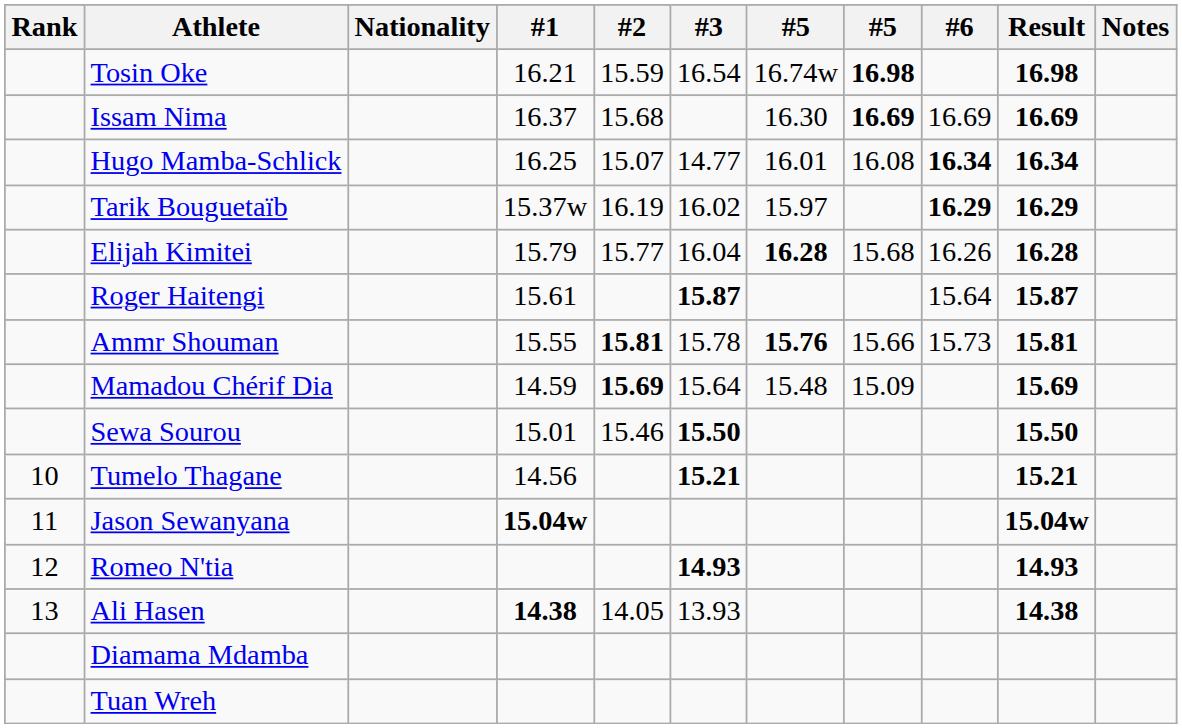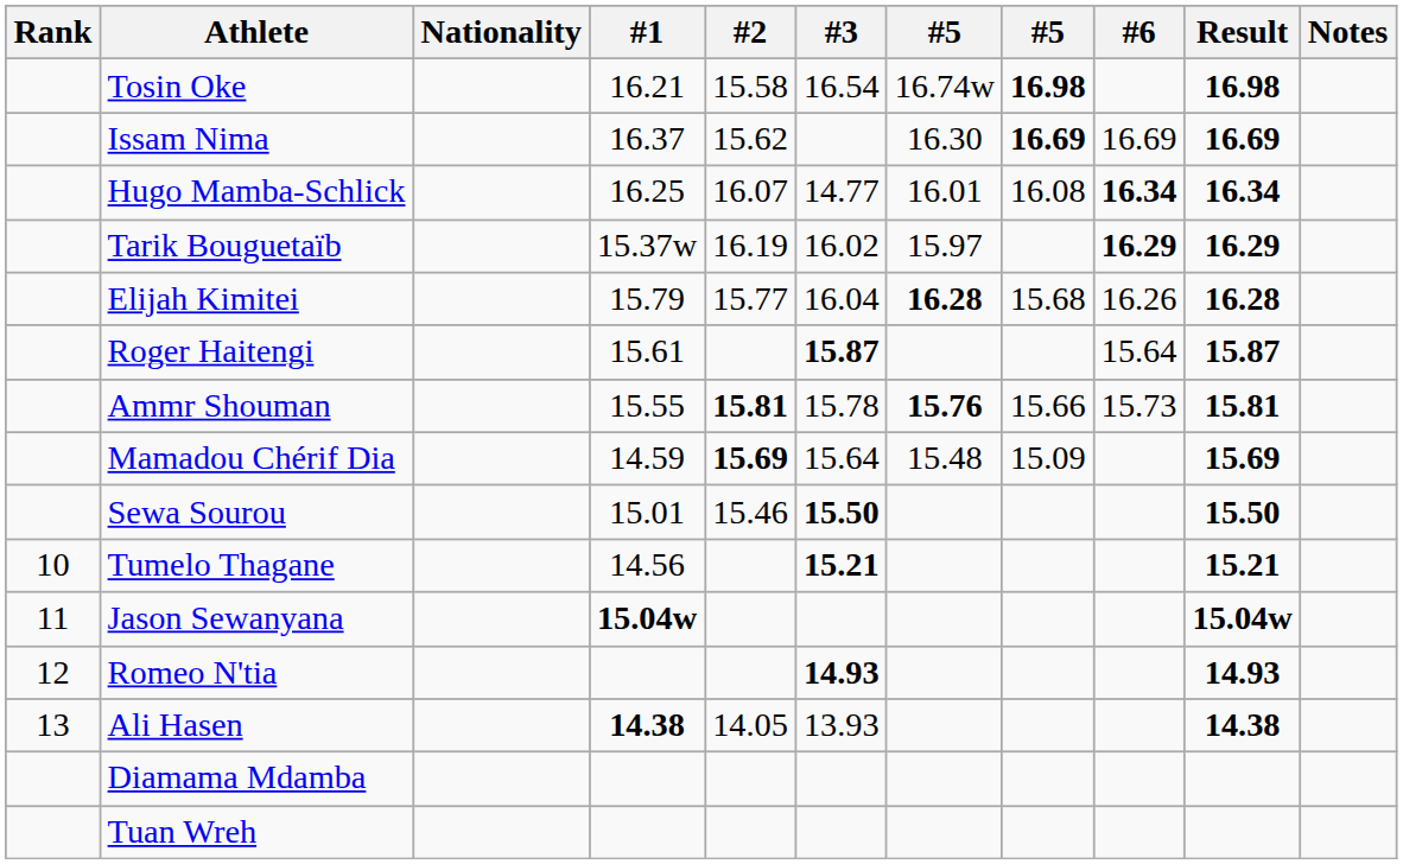 <table class="wikitable sortable" style="text-align:center">
 <tr>
 <th>Rank</th>
 <th>Athlete</th>
 <th>Nationality</th>
 <th>#1</th>
 <th>#2</th>
 <th>#3</th>
 <th>#5</th>
 <th>#5</th>
 <th>#6</th>
 <th>Result</th>
 <th>Notes</th>
 </tr>
 <tr>
 <td></td>
 <td align=left><a href='#'>Tosin Oke</a></td>
 <td align=left></td>
 <td>16.21</td>
-<td>15.59</td>
+<td>15.58</td>
 <td>16.54</td>
 <td>16.74w</td>
 <td><strong>16.98</strong></td>
 <td></td>
 <td><strong>16.98</strong></td>
 <td></td>
 </tr>
 <tr>
 <td></td>
 <td align=left><a href='#'>Issam Nima</a></td>
 <td align=left></td>
 <td>16.37</td>
-<td>15.68</td>
+<td>15.62</td>
 <td></td>
 <td>16.30</td>
 <td><strong>16.69</strong></td>
 <td>16.69</td>
 <td><strong>16.69</strong></td>
 <td></td>
 </tr>
 <tr>
 <td></td>
 <td align=left><a href='#'>Hugo Mamba-Schlick</a></td>
 <td align=left></td>
 <td>16.25</td>
-<td>15.07</td>
+<td>16.07</td>
 <td>14.77</td>
 <td>16.01</td>
 <td>16.08</td>
 <td><strong>16.34</strong></td>
 <td><strong>16.34</strong></td>
 <td></td>
 </tr>
 <tr>
 <td></td>
 <td align=left><a href='#'>Tarik Bouguetaïb</a></td>
 <td align=left></td>
 <td>15.37w</td>
 <td>16.19</td>
 <td>16.02</td>
 <td>15.97</td>
 <td></td>
 <td><strong>16.29</strong></td>
 <td><strong>16.29</strong></td>
 <td></td>
 </tr>
 <tr>
 <td></td>
 <td align=left><a href='#'>Elijah Kimitei</a></td>
 <td align=left></td>
 <td>15.79</td>
 <td>15.77</td>
 <td>16.04</td>
 <td><strong>16.28</strong></td>
 <td>15.68</td>
 <td>16.26</td>
 <td><strong>16.28</strong></td>
 <td></td>
 </tr>
 <tr>
 <td></td>
 <td align=left><a href='#'>Roger Haitengi</a></td>
 <td align=left></td>
 <td>15.61</td>
 <td></td>
 <td><strong>15.87</strong></td>
 <td></td>
 <td></td>
 <td>15.64</td>
 <td><strong>15.87</strong></td>
 <td></td>
 </tr>
 <tr>
 <td></td>
 <td align=left><a href='#'>Ammr Shouman</a></td>
 <td align=left></td>
 <td>15.55</td>
 <td><strong>15.81</strong></td>
 <td>15.78</td>
 <td><strong>15.76</strong></td>
 <td>15.66</td>
 <td>15.73</td>
 <td><strong>15.81</strong></td>
 <td></td>
 </tr>
 <tr>
 <td></td>
 <td align=left><a href='#'>Mamadou Chérif Dia</a></td>
 <td align=left></td>
 <td>14.59</td>
 <td><strong>15.69</strong></td>
 <td>15.64</td>
 <td>15.48</td>
 <td>15.09</td>
 <td></td>
 <td><strong>15.69</strong></td>
 <td></td>
 </tr>
 <tr>
 <td></td>
 <td align=left><a href='#'>Sewa Sourou</a></td>
 <td align=left></td>
 <td>15.01</td>
 <td>15.46</td>
 <td><strong>15.50</strong></td>
 <td></td>
 <td></td>
 <td></td>
 <td><strong>15.50</strong></td>
 <td></td>
 </tr>
 <tr>
 <td>10</td>
 <td align=left><a href='#'>Tumelo Thagane</a></td>
 <td align=left></td>
 <td>14.56</td>
 <td></td>
 <td><strong>15.21</strong></td>
 <td></td>
 <td></td>
 <td></td>
 <td><strong>15.21</strong></td>
 <td></td>
 </tr>
 <tr>
 <td>11</td>
 <td align=left><a href='#'>Jason Sewanyana</a></td>
 <td align=left></td>
 <td><strong>15.04w</strong></td>
 <td></td>
 <td></td>
 <td></td>
 <td></td>
 <td></td>
 <td><strong>15.04w</strong></td>
 <td></td>
 </tr>
 <tr>
 <td>12</td>
 <td align=left><a href='#'>Romeo N'tia</a></td>
 <td align=left></td>
 <td></td>
 <td></td>
 <td><strong>14.93</strong></td>
 <td></td>
 <td></td>
 <td></td>
 <td><strong>14.93</strong></td>
 <td></td>
 </tr>
 <tr>
 <td>13</td>
 <td align=left><a href='#'>Ali Hasen</a></td>
 <td align=left></td>
 <td><strong>14.38</strong></td>
 <td>14.05</td>
 <td>13.93</td>
 <td></td>
 <td></td>
 <td></td>
 <td><strong>14.38</strong></td>
 <td></td>
 </tr>
 <tr>
 <td></td>
 <td align=left><a href='#'>Diamama Mdamba</a></td>
 <td align=left></td>
 <td></td>
 <td></td>
 <td></td>
 <td></td>
 <td></td>
 <td></td>
 <td><strong></strong></td>
 <td></td>
 </tr>
 <tr>
 <td></td>
 <td align=left><a href='#'>Tuan Wreh</a></td>
 <td align=left></td>
 <td></td>
 <td></td>
 <td></td>
 <td></td>
 <td></td>
 <td></td>
 <td><strong></strong></td>
 <td></td>
 </tr>
 </table>
